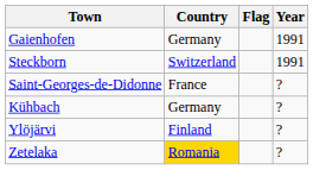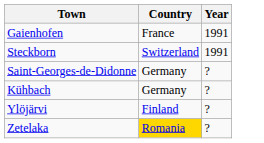 <table class="wikitable">
 <tr>
 <th>Town</th>
 <th>Country</th>
-<th>Flag</th>
 <th>Year</th>
 </tr>
 <tr>
 <td><a href='#'>Gaienhofen</a></td>
-<td>Germany</td>
-<td></td>
+<td>France</td>
 <td>1991</td>
 </tr>
 <tr>
 <td><a href='#'>Steckborn</a></td>
 <td><a href='#'>Switzerland</a></td>
-<td></td>
 <td>1991</td>
 </tr>
 <tr>
 <td><a href='#'>Saint-Georges-de-Didonne</a></td>
-<td>France</td>
-<td></td>
+<td>Germany</td>
 <td>?</td>
 </tr>
 <tr>
 <td><a href='#'>Kühbach</a></td>
 <td>Germany</td>
-<td></td>
 <td>?</td>
 </tr>
 <tr>
 <td><a href='#'>Ylöjärvi</a></td>
 <td><a href='#'>Finland</a></td>
-<td></td>
 <td>?</td>
 </tr>
 <tr>
 <td><a href='#'>Zetelaka</a></td>
 <td style="background: gold;"><a href='#'>Romania</a></td>
-<td></td>
 <td>?</td>
 </tr>
 </table>
